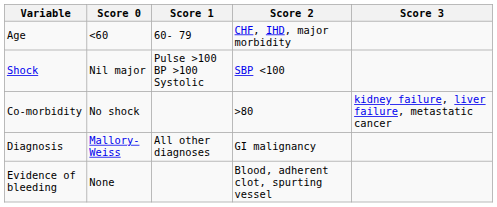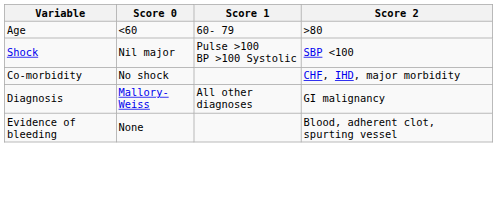 <table class="wikitable">
 <tr>
 <th>Variable</th>
 <th>Score 0</th>
 <th>Score 1</th>
 <th>Score 2</th>
-<th>Score 3</th>
 </tr>
 <tr>
 <td>Age</td>
 <td><60</td>
 <td>60- 79</td>
-<td><a href='#'>CHF</a>, <a href='#'>IHD</a>, major morbidity</td>
-<td></td>
+<td>>80</td>
 </tr>
 <tr>
 <td><a href='#'>Shock</a></td>
 <td>Nil major</td>
 <td>Pulse >100<br>BP >100 Systolic</td>
 <td><a href='#'>SBP</a> <100</td>
-<td></td>
 </tr>
 <tr>
 <td>Co-morbidity</td>
 <td>No shock</td>
 <td></td>
-<td>>80</td>
-<td><a href='#'>kidney failure</a>, <a href='#'>liver failure</a>, metastatic cancer</td>
+<td><a href='#'>CHF</a>, <a href='#'>IHD</a>, major morbidity</td>
 </tr>
 <tr>
 <td>Diagnosis</td>
 <td><a href='#'>Mallory-Weiss</a></td>
 <td>All other diagnoses</td>
 <td>GI malignancy</td>
-<td></td>
 </tr>
 <tr>
 <td>Evidence of bleeding</td>
 <td>None</td>
 <td></td>
 <td>Blood, adherent clot, spurting vessel</td>
-<td></td>
 </tr>
 </table>
